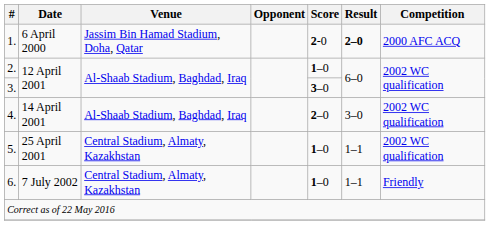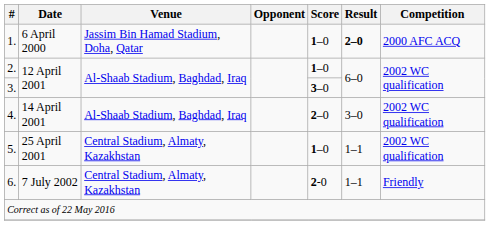 <table class="wikitable" style="font-size:95%;">
 <tr>
 <th>#</th>
 <th>Date</th>
 <th>Venue</th>
 <th>Opponent</th>
 <th>Score</th>
 <th>Result</th>
 <th>Competition</th>
 </tr>
 <tr>
 <td>1.</td>
 <td>6 April 2000</td>
 <td><a href='#'>Jassim Bin Hamad Stadium</a>, <a href='#'>Doha</a>, <a href='#'>Qatar</a></td>
 <td></td>
-<td><strong>2</strong>-0</td>
+<td><strong>1</strong>–0</td>
 <td><strong>2–0</strong></td>
 <td><a href='#'>2000 AFC ACQ</a></td>
 </tr>
 <tr>
 <td>2.</td>
 <td rowspan="2">12 April 2001</td>
 <td rowspan="2"><a href='#'>Al-Shaab Stadium</a>, <a href='#'>Baghdad</a>, <a href='#'>Iraq</a></td>
 <td rowspan="2"></td>
 <td><strong>1</strong>–0</td>
 <td rowspan="2">6–0</td>
 <td rowspan="2"><a href='#'>2002 WC qualification</a></td>
 </tr>
 <tr>
 <td>3.</td>
 <td><strong>3</strong>–0</td>
 </tr>
 <tr>
 <td>4.</td>
 <td>14 April 2001</td>
 <td><a href='#'>Al-Shaab Stadium</a>, <a href='#'>Baghdad</a>, <a href='#'>Iraq</a></td>
 <td></td>
 <td><strong>2</strong>–0</td>
 <td>3–0</td>
 <td><a href='#'>2002 WC qualification</a></td>
 </tr>
 <tr>
 <td>5.</td>
 <td>25 April 2001</td>
 <td><a href='#'>Central Stadium</a>, <a href='#'>Almaty</a>, <a href='#'>Kazakhstan</a></td>
 <td></td>
 <td><strong>1</strong>–0</td>
 <td>1–1</td>
 <td><a href='#'>2002 WC qualification</a></td>
 </tr>
 <tr>
 <td>6.</td>
 <td>7 July 2002</td>
 <td><a href='#'>Central Stadium</a>, <a href='#'>Almaty</a>, <a href='#'>Kazakhstan</a></td>
 <td></td>
-<td><strong>1</strong>–0</td>
+<td><strong>2</strong>-0</td>
 <td>1–1</td>
 <td><a href='#'>Friendly</a></td>
 </tr>
 <tr>
 <td colspan="12"><small><em>Correct as of 22 May 2016</em></small></td>
 </tr>
 <tr>
 </tr>
 </table>
